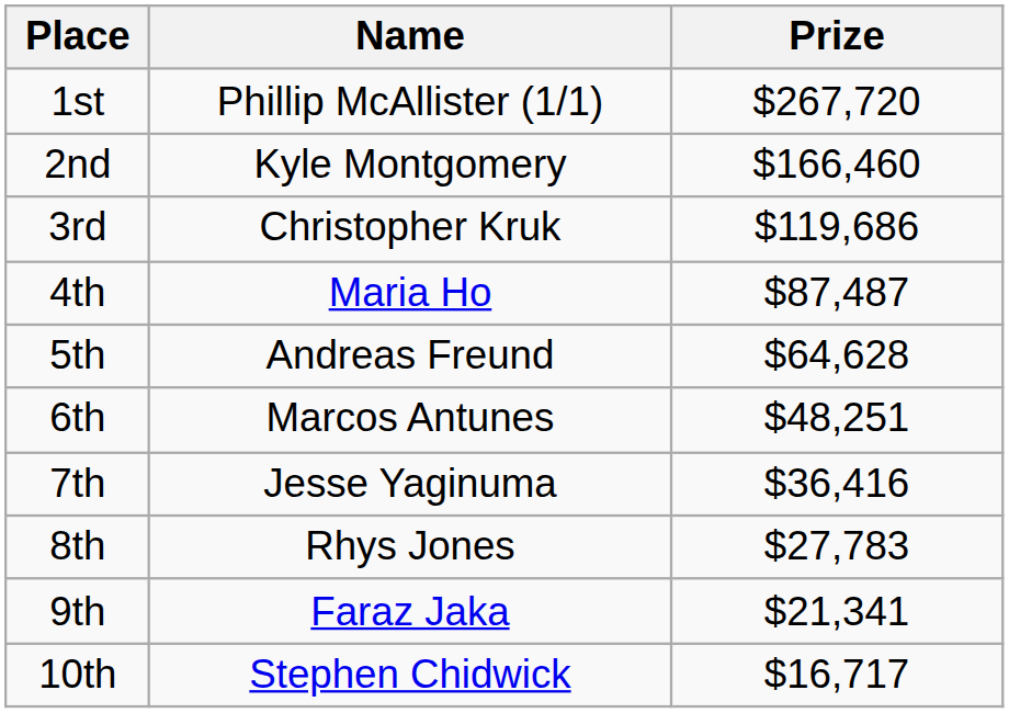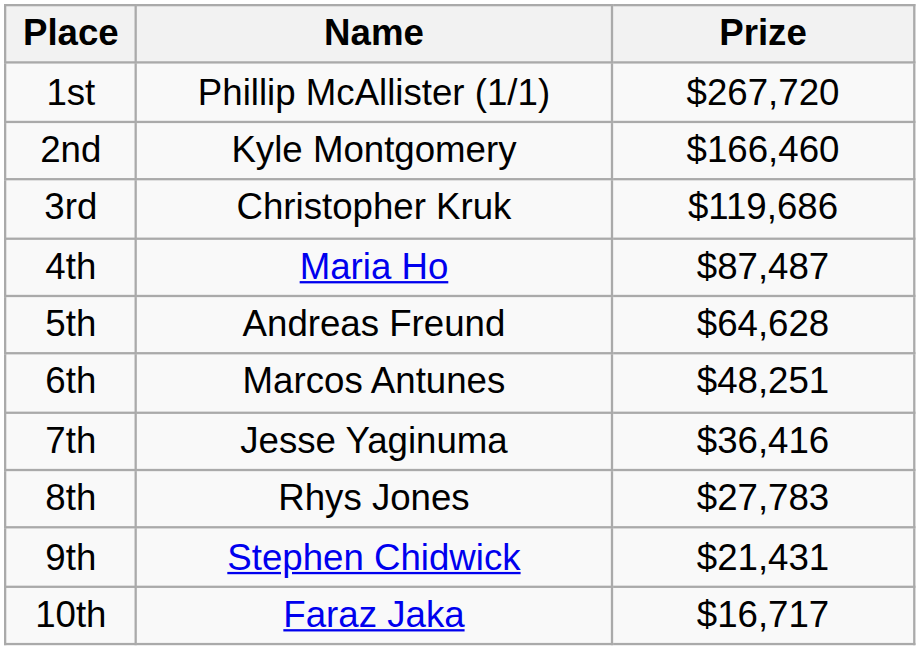 <table class="wikitable">
 <tr>
 <th width="50">Place</th>
 <th width="200">Name</th>
 <th width="125">Prize</th>
 </tr>
 <tr>
 <td align = "center">1st</td>
 <td align = "center">Phillip McAllister (1/1)</td>
 <td align = "center">$267,720</td>
 </tr>
 <tr>
 <td align = "center">2nd</td>
 <td align = "center">Kyle Montgomery</td>
 <td align = "center">$166,460</td>
 </tr>
 <tr>
 <td align = "center">3rd</td>
 <td align = "center">Christopher Kruk</td>
 <td align = "center">$119,686</td>
 </tr>
 <tr>
 <td align = "center">4th</td>
 <td align = "center"><a href='#'>Maria Ho</a></td>
 <td align = "center">$87,487</td>
 </tr>
 <tr>
 <td align = "center">5th</td>
 <td align = "center">Andreas Freund</td>
 <td align = "center">$64,628</td>
 </tr>
 <tr>
 <td align = "center">6th</td>
 <td align = "center">Marcos Antunes</td>
 <td align = "center">$48,251</td>
 </tr>
 <tr>
 <td align = "center">7th</td>
 <td align = "center">Jesse Yaginuma</td>
 <td align = "center">$36,416</td>
 </tr>
 <tr>
 <td align = "center">8th</td>
 <td align = "center">Rhys Jones</td>
 <td align = "center">$27,783</td>
 </tr>
 <tr>
 <td align = "center">9th</td>
-<td align = "center"><a href='#'>Faraz Jaka</a></td>
-<td align = "center">$21,341</td>
+<td align = "center"><a href='#'>Stephen Chidwick</a></td>
+<td align = "center">$21,431</td>
 </tr>
 <tr>
 <td align = "center">10th</td>
-<td align = "center"><a href='#'>Stephen Chidwick</a></td>
+<td align = "center"><a href='#'>Faraz Jaka</a></td>
 <td align = "center">$16,717</td>
 </tr>
 </table>
